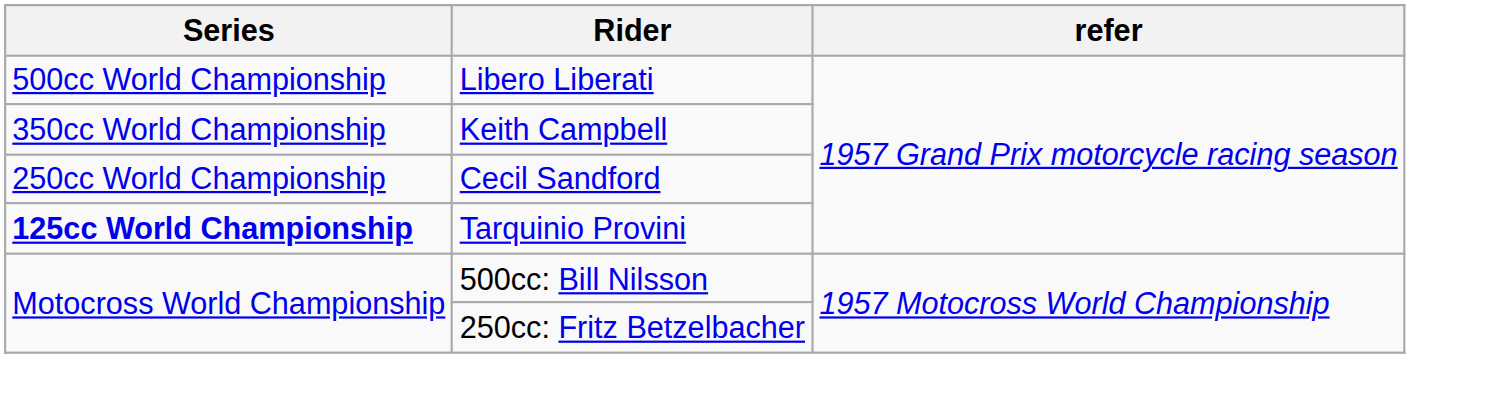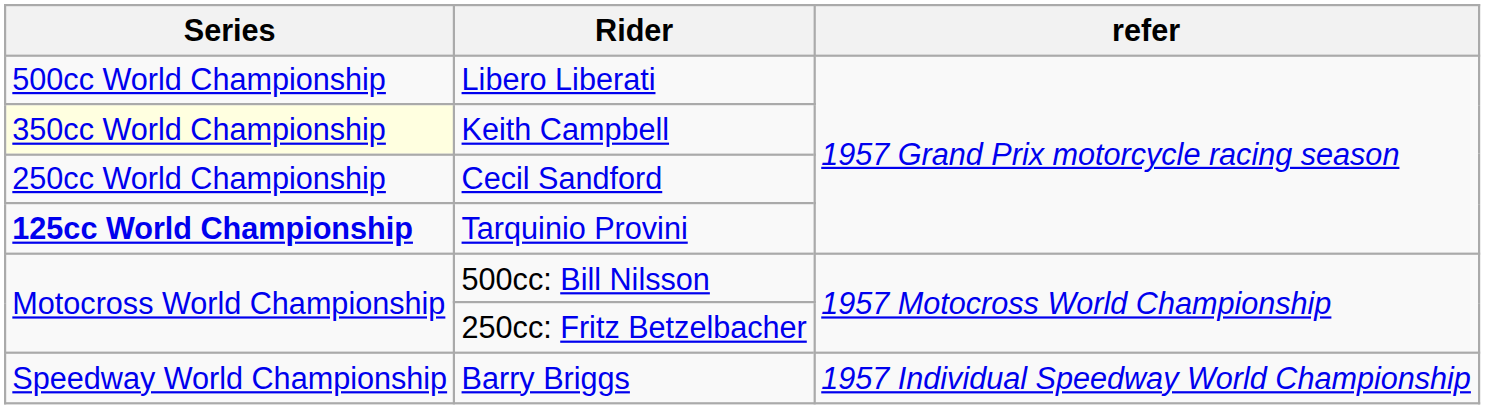 <table class="wikitable" style="font-size: 87%;">
 <tr>
 <th>Series</th>
 <th>Rider</th>
 <th>refer</th>
 </tr>
 <tr>
 <td><a href='#'>500cc World Championship</a></td>
 <td> <a href='#'>Libero Liberati</a></td>
 <td rowspan=4><em><a href='#'>1957 Grand Prix motorcycle racing season</a></em></td>
 </tr>
 <tr>
-<td><a href='#'>350cc World Championship</a></td>
+<td style="background: lightyellow;"><a href='#'>350cc World Championship</a></td>
 <td> <a href='#'>Keith Campbell</a></td>
 </tr>
 <tr>
 <td><a href='#'>250cc World Championship</a></td>
 <td> <a href='#'>Cecil Sandford</a></td>
 </tr>
 <tr>
 <td><strong><a href='#'>125cc World Championship</a></strong></td>
 <td> <a href='#'>Tarquinio Provini</a></td>
 </tr>
 <tr>
 <td rowspan=2><a href='#'>Motocross World Championship</a></td>
 <td>500cc:  <a href='#'>Bill Nilsson</a></td>
 <td rowspan=2><em><a href='#'>1957 Motocross World Championship</a></em></td>
 </tr>
 <tr>
 <td>250cc:  <a href='#'>Fritz Betzelbacher</a></td>
 </tr>
+<tr>
+<td><a href='#'>Speedway World Championship</a></td>
+<td> <a href='#'>Barry Briggs</a></td>
+<td><em><a href='#'>1957 Individual Speedway World Championship</a></em></td>
+</tr>
 </table>
